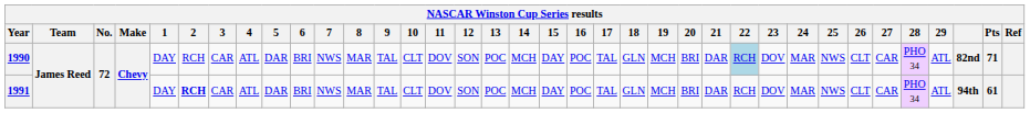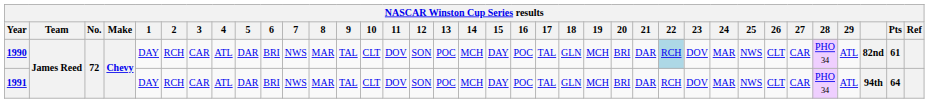 <table class="wikitable" style="text-align:center; font-size:75%">
 <tr>
 <th colspan=43><a href='#'>NASCAR Winston Cup Series</a> results</th>
 </tr>
 <tr>
 <th>Year</th>
 <th>Team</th>
 <th>No.</th>
 <th>Make</th>
 <th>1</th>
 <th>2</th>
 <th>3</th>
 <th>4</th>
 <th>5</th>
 <th>6</th>
 <th>7</th>
 <th>8</th>
 <th>9</th>
 <th>10</th>
 <th>11</th>
 <th>12</th>
 <th>13</th>
 <th>14</th>
 <th>15</th>
 <th>16</th>
 <th>17</th>
 <th>18</th>
 <th>19</th>
 <th>20</th>
 <th>21</th>
 <th>22</th>
 <th>23</th>
 <th>24</th>
 <th>25</th>
 <th>26</th>
 <th>27</th>
 <th>28</th>
 <th>29</th>
 <th></th>
 <th>Pts</th>
 <th>Ref</th>
 </tr>
 <tr>
 <th><a href='#'>1990</a></th>
 <th rowspan=2>James Reed</th>
 <th rowspan=2>72</th>
 <th rowspan=2><a href='#'>Chevy</a></th>
 <td><a href='#'>DAY</a></td>
 <td><a href='#'>RCH</a></td>
 <td><a href='#'>CAR</a></td>
 <td><a href='#'>ATL</a></td>
 <td><a href='#'>DAR</a></td>
 <td><a href='#'>BRI</a></td>
 <td><a href='#'>NWS</a></td>
 <td><a href='#'>MAR</a></td>
 <td><a href='#'>TAL</a></td>
 <td><a href='#'>CLT</a></td>
 <td><a href='#'>DOV</a></td>
 <td><a href='#'>SON</a></td>
 <td><a href='#'>POC</a></td>
 <td><a href='#'>MCH</a></td>
 <td><a href='#'>DAY</a></td>
 <td><a href='#'>POC</a></td>
 <td><a href='#'>TAL</a></td>
 <td><a href='#'>GLN</a></td>
 <td><a href='#'>MCH</a></td>
 <td><a href='#'>BRI</a></td>
 <td><a href='#'>DAR</a></td>
 <td style="background: lightblue;"><a href='#'>RCH</a></td>
 <td><a href='#'>DOV</a></td>
 <td><a href='#'>MAR</a></td>
 <td><a href='#'>NWS</a></td>
 <td><a href='#'>CLT</a></td>
 <td><a href='#'>CAR</a></td>
 <td style="background:#EFCFFF;"><a href='#'>PHO</a><br><small>34</small></td>
 <td><a href='#'>ATL</a></td>
 <th>82nd</th>
-<th>71</th>
+<th>61</th>
 <th></th>
 </tr>
 <tr>
 <th><a href='#'>1991</a></th>
 <td><a href='#'>DAY</a></td>
-<td><strong><a href='#'>RCH</a></strong></td>
+<td><a href='#'>RCH</a></td>
 <td><a href='#'>CAR</a></td>
 <td><a href='#'>ATL</a></td>
 <td><a href='#'>DAR</a></td>
 <td><a href='#'>BRI</a></td>
 <td><a href='#'>NWS</a></td>
 <td><a href='#'>MAR</a></td>
 <td><a href='#'>TAL</a></td>
 <td><a href='#'>CLT</a></td>
 <td><a href='#'>DOV</a></td>
 <td><a href='#'>SON</a></td>
 <td><a href='#'>POC</a></td>
 <td><a href='#'>MCH</a></td>
 <td><a href='#'>DAY</a></td>
 <td><a href='#'>POC</a></td>
 <td><a href='#'>TAL</a></td>
 <td><a href='#'>GLN</a></td>
 <td><a href='#'>MCH</a></td>
 <td><a href='#'>BRI</a></td>
 <td><a href='#'>DAR</a></td>
 <td><a href='#'>RCH</a></td>
 <td><a href='#'>DOV</a></td>
 <td><a href='#'>MAR</a></td>
 <td><a href='#'>NWS</a></td>
 <td><a href='#'>CLT</a></td>
 <td><a href='#'>CAR</a></td>
 <td style="background:#EFCFFF;"><a href='#'>PHO</a><br><small>34</small></td>
 <td><a href='#'>ATL</a></td>
 <th>94th</th>
-<th>61</th>
+<th>64</th>
 <th></th>
 </tr>
 </table>
